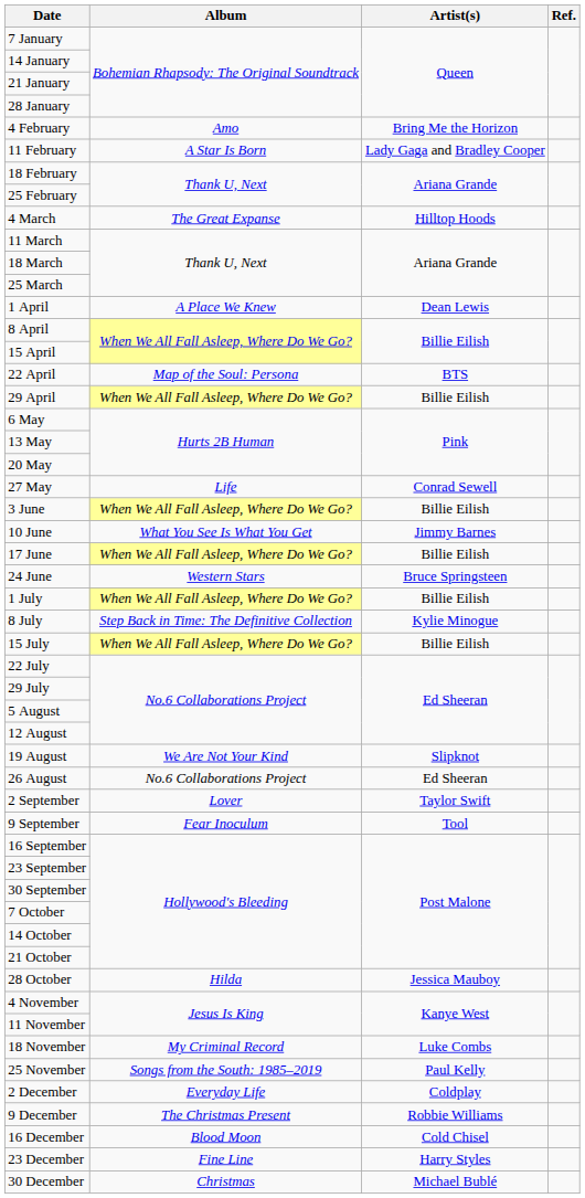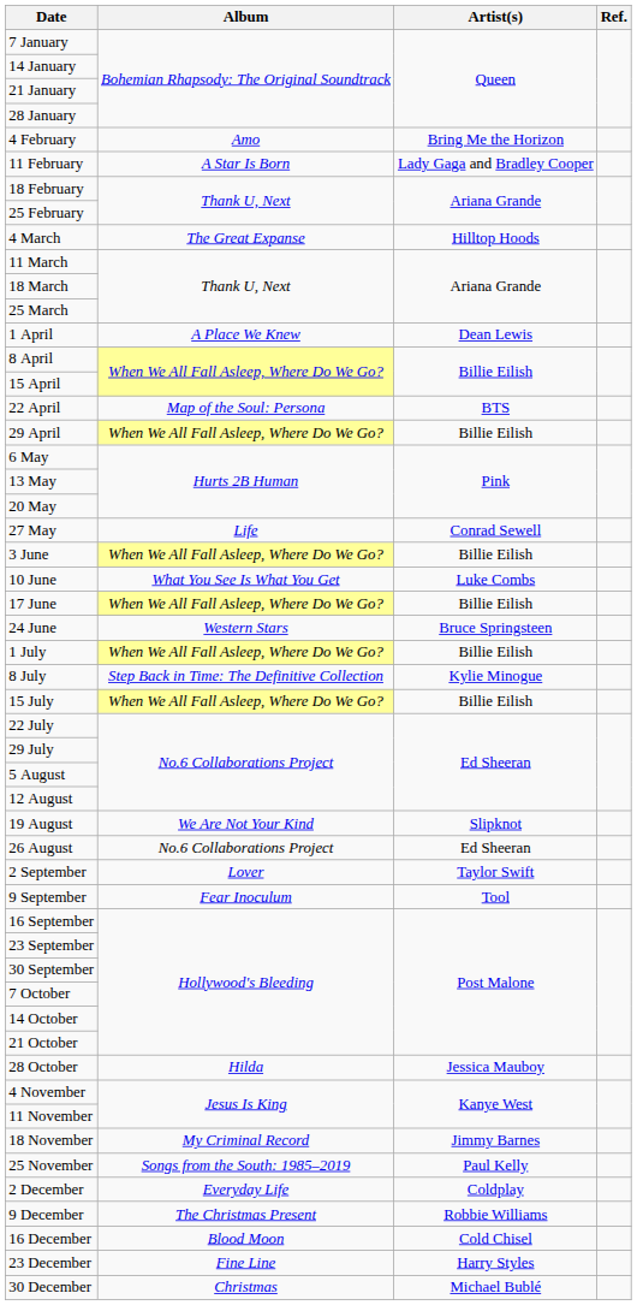 <table class="wikitable">
 <tr>
 <th style="text-align: center;">Date</th>
 <th style="text-align: center;">Album</th>
 <th style="text-align: center;">Artist(s)</th>
 <th style="text-align: center;">Ref.</th>
 </tr>
 <tr>
 <td>7 January</td>
 <td style="text-align: center;" rowspan="4"><em><a href='#'>Bohemian Rhapsody: The Original Soundtrack</a></em></td>
 <td style="text-align: center;" rowspan="4"><a href='#'>Queen</a></td>
 <td style="text-align: center;" rowspan="4"></td>
 </tr>
 <tr>
 <td>14 January</td>
 </tr>
 <tr>
 <td>21 January</td>
 </tr>
 <tr>
 <td>28 January</td>
 </tr>
 <tr>
 <td>4 February</td>
 <td style="text-align: center;"><em><a href='#'>Amo</a></em></td>
 <td style="text-align: center;"><a href='#'>Bring Me the Horizon</a></td>
 <td style="text-align: center;"></td>
 </tr>
 <tr>
 <td>11 February</td>
 <td style="text-align: center;"><em><a href='#'>A Star Is Born</a></em></td>
 <td style="text-align: center;"><a href='#'>Lady Gaga</a> and <a href='#'>Bradley Cooper</a></td>
 <td style="text-align: center;"></td>
 </tr>
 <tr>
 <td>18 February</td>
 <td style="text-align: center;" rowspan="2"><em><a href='#'>Thank U, Next</a></em></td>
 <td style="text-align: center;" rowspan="2"><a href='#'>Ariana Grande</a></td>
 <td style="text-align: center;" rowspan="2"></td>
 </tr>
 <tr>
 <td>25 February</td>
 </tr>
 <tr>
 <td>4 March</td>
 <td style="text-align: center;"><em><a href='#'>The Great Expanse</a></em></td>
 <td style="text-align: center;"><a href='#'>Hilltop Hoods</a></td>
 <td style="text-align: center;"></td>
 </tr>
 <tr>
 <td>11 March</td>
 <td style="text-align: center;" rowspan="3"><em>Thank U, Next</em></td>
 <td style="text-align: center;" rowspan="3">Ariana Grande</td>
 <td style="text-align: center;" rowspan="3"></td>
 </tr>
 <tr>
 <td>18 March</td>
 </tr>
 <tr>
 <td>25 March</td>
 </tr>
 <tr>
 <td>1 April</td>
 <td style="text-align: center;"><em><a href='#'>A Place We Knew</a></em></td>
 <td style="text-align: center;"><a href='#'>Dean Lewis</a></td>
 <td style="text-align: center;"></td>
 </tr>
 <tr>
 <td>8 April</td>
 <td style="text-align: center;" rowspan="2" bgcolor=#FFFF99><em><a href='#'>When We All Fall Asleep, Where Do We Go?</a></em> </td>
 <td style="text-align: center;" rowspan="2"><a href='#'>Billie Eilish</a></td>
 <td style="text-align: center;" rowspan="2"></td>
 </tr>
 <tr>
 <td>15 April</td>
 </tr>
 <tr>
 <td>22 April</td>
 <td style="text-align: center;"><em><a href='#'>Map of the Soul: Persona</a></em></td>
 <td style="text-align: center;"><a href='#'>BTS</a></td>
 <td style="text-align: center;"></td>
 </tr>
 <tr>
 <td>29 April</td>
 <td style="text-align: center;" bgcolor=#FFFF99><em>When We All Fall Asleep, Where Do We Go?</em> </td>
 <td style="text-align: center;">Billie Eilish</td>
 <td style="text-align: center;"></td>
 </tr>
 <tr>
 <td>6 May</td>
 <td style="text-align: center;" rowspan="3"><em><a href='#'>Hurts 2B Human</a></em></td>
 <td style="text-align: center;" rowspan="3"><a href='#'>Pink</a></td>
 <td style="text-align: center;" rowspan="3"></td>
 </tr>
 <tr>
 <td>13 May</td>
 </tr>
 <tr>
 <td>20 May</td>
 </tr>
 <tr>
 <td>27 May</td>
 <td style="text-align: center;"><em><a href='#'>Life</a></em></td>
 <td style="text-align: center;"><a href='#'>Conrad Sewell</a></td>
 <td style="text-align: center;"></td>
 </tr>
 <tr>
 <td>3 June</td>
 <td style="text-align: center;" bgcolor=#FFFF99><em>When We All Fall Asleep, Where Do We Go?</em> </td>
 <td style="text-align: center;">Billie Eilish</td>
 <td style="text-align: center;"></td>
 </tr>
 <tr>
 <td>10 June</td>
 <td style="text-align: center;"><em><a href='#'>What You See Is What You Get</a></em></td>
-<td style="text-align: center;"><a href='#'>Jimmy Barnes</a></td>
+<td style="text-align: center;"><a href='#'>Luke Combs</a></td>
 <td style="text-align: center;"></td>
 </tr>
 <tr>
 <td>17 June</td>
 <td style="text-align: center;" bgcolor=#FFFF99><em>When We All Fall Asleep, Where Do We Go?</em> </td>
 <td style="text-align: center;">Billie Eilish</td>
 <td style="text-align: center;"></td>
 </tr>
 <tr>
 <td>24 June</td>
 <td style="text-align: center;"><em><a href='#'>Western Stars</a></em></td>
 <td style="text-align: center;"><a href='#'>Bruce Springsteen</a></td>
 <td style="text-align: center;"></td>
 </tr>
 <tr>
 <td>1 July</td>
 <td style="text-align: center;" bgcolor=#FFFF99><em>When We All Fall Asleep, Where Do We Go?</em> </td>
 <td style="text-align: center;">Billie Eilish</td>
 <td style="text-align: center;"></td>
 </tr>
 <tr>
 <td>8 July</td>
 <td style="text-align: center;"><em><a href='#'>Step Back in Time: The Definitive Collection</a></em></td>
 <td style="text-align: center;"><a href='#'>Kylie Minogue</a></td>
 <td style="text-align: center;"></td>
 </tr>
 <tr>
 <td>15 July</td>
 <td style="text-align: center;" bgcolor=#FFFF99><em>When We All Fall Asleep, Where Do We Go?</em> </td>
 <td style="text-align: center;">Billie Eilish</td>
 <td style="text-align: center;"></td>
 </tr>
 <tr>
 <td>22 July</td>
 <td style="text-align: center;" rowspan="4"><em><a href='#'>No.6 Collaborations Project</a></em></td>
 <td style="text-align: center;" rowspan="4"><a href='#'>Ed Sheeran</a></td>
 <td style="text-align: center;" rowspan="4"></td>
 </tr>
 <tr>
 <td>29 July</td>
 </tr>
 <tr>
 <td>5 August</td>
 </tr>
 <tr>
 <td>12 August</td>
 </tr>
 <tr>
 <td>19 August</td>
 <td style="text-align: center;"><em><a href='#'>We Are Not Your Kind</a></em></td>
 <td style="text-align: center;"><a href='#'>Slipknot</a></td>
 <td style="text-align: center;"></td>
 </tr>
 <tr>
 <td>26 August</td>
 <td style="text-align: center;"><em>No.6 Collaborations Project</em></td>
 <td style="text-align: center;">Ed Sheeran</td>
 <td style="text-align: center;"></td>
 </tr>
 <tr>
 <td>2 September</td>
 <td style="text-align: center;"><em><a href='#'>Lover</a></em></td>
 <td style="text-align: center;"><a href='#'>Taylor Swift</a></td>
 <td style="text-align: center;"></td>
 </tr>
 <tr>
 <td>9 September</td>
 <td style="text-align: center;"><em><a href='#'>Fear Inoculum</a></em></td>
 <td style="text-align: center;"><a href='#'>Tool</a></td>
 <td style="text-align: center;"></td>
 </tr>
 <tr>
 <td>16 September</td>
 <td style="text-align: center;" rowspan="6"><em><a href='#'>Hollywood's Bleeding</a></em></td>
 <td style="text-align: center;" rowspan="6"><a href='#'>Post Malone</a></td>
 <td style="text-align: center;" rowspan="6"></td>
 </tr>
 <tr>
 <td>23 September</td>
 </tr>
 <tr>
 <td>30 September</td>
 </tr>
 <tr>
 <td>7 October</td>
 </tr>
 <tr>
 <td>14 October</td>
 </tr>
 <tr>
 <td>21 October</td>
 </tr>
 <tr>
 <td>28 October</td>
 <td style="text-align: center;"><em><a href='#'>Hilda</a></em></td>
 <td style="text-align: center;"><a href='#'>Jessica Mauboy</a></td>
 <td style="text-align: center;"></td>
 </tr>
 <tr>
 <td>4 November</td>
 <td style="text-align: center;" rowspan="2"><em><a href='#'>Jesus Is King</a></em></td>
 <td style="text-align: center;" rowspan="2"><a href='#'>Kanye West</a></td>
 <td style="text-align: center;" rowspan="2"></td>
 </tr>
 <tr>
 <td>11 November</td>
 </tr>
 <tr>
 <td>18 November</td>
 <td style="text-align: center;"><em><a href='#'>My Criminal Record</a></em></td>
-<td style="text-align: center;"><a href='#'>Luke Combs</a></td>
+<td style="text-align: center;"><a href='#'>Jimmy Barnes</a></td>
 <td style="text-align: center;"></td>
 </tr>
 <tr>
 <td>25 November</td>
 <td style="text-align: center;"><em><a href='#'>Songs from the South: 1985–2019</a></em></td>
 <td style="text-align: center;"><a href='#'>Paul Kelly</a></td>
 <td style="text-align: center;"></td>
 </tr>
 <tr>
 <td>2 December</td>
 <td style="text-align: center;"><em><a href='#'>Everyday Life</a></em></td>
 <td style="text-align: center;"><a href='#'>Coldplay</a></td>
 <td style="text-align: center;"></td>
 </tr>
 <tr>
 <td>9 December</td>
 <td style="text-align: center;"><em><a href='#'>The Christmas Present</a></em></td>
 <td style="text-align: center;"><a href='#'>Robbie Williams</a></td>
 <td style="text-align: center;"></td>
 </tr>
 <tr>
 <td>16 December</td>
 <td style="text-align: center;"><em><a href='#'>Blood Moon</a></em></td>
 <td style="text-align: center;"><a href='#'>Cold Chisel</a></td>
 <td style="text-align: center;"></td>
 </tr>
 <tr>
 <td>23 December</td>
 <td style="text-align: center;"><em><a href='#'>Fine Line</a></em></td>
 <td style="text-align: center;"><a href='#'>Harry Styles</a></td>
 <td style="text-align: center;"></td>
 </tr>
 <tr>
 <td>30 December</td>
 <td style="text-align: center;"><em><a href='#'>Christmas</a></em></td>
 <td style="text-align: center;"><a href='#'>Michael Bublé</a></td>
 <td style="text-align: center;"></td>
 </tr>
 </table>
